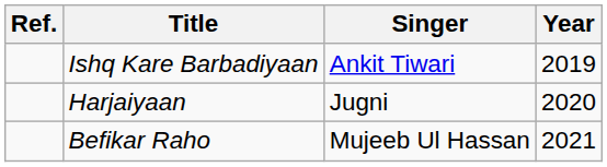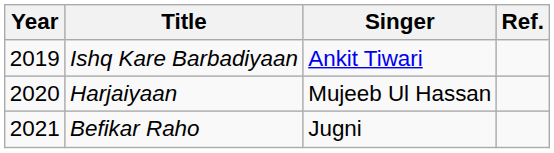 <table class="wikitable">
 <tr>
-<th>Ref.</th>
+<th>Year</th>
 <th>Title</th>
 <th>Singer</th>
-<th>Year</th>
+<th>Ref.</th>
 </tr>
 <tr>
-<td style="text-align:center;"></td>
+<td>2019</td>
 <td><em>Ishq Kare Barbadiyaan</em></td>
 <td><a href='#'>Ankit Tiwari</a></td>
-<td>2019</td>
+<td style="text-align:center;"></td>
 </tr>
 <tr>
+<td>2020</td>
+<td><em>Harjaiyaan</em></td>
+<td>Mujeeb Ul Hassan</td>
 <td style="text-align:center;"></td>
-<td><em>Harjaiyaan</em></td>
-<td>Jugni</td>
-<td>2020</td>
 </tr>
 <tr>
+<td>2021</td>
+<td><em>Befikar Raho</em></td>
+<td>Jugni</td>
 <td style="text-align:center;"></td>
-<td><em>Befikar Raho</em></td>
-<td>Mujeeb Ul Hassan</td>
-<td>2021</td>
 </tr>
 </table>
